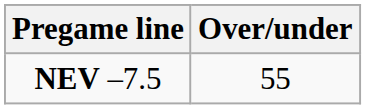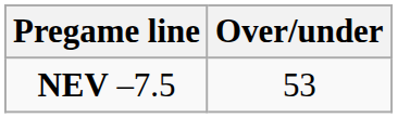 <table class="wikitable">
 <tr align="center">
 <th style=>Pregame line</th>
 <th style=>Over/under</th>
 </tr>
 <tr align="center">
 <td><strong>NEV</strong> –7.5</td>
-<td>55</td>
+<td>53</td>
 </tr>
 </table>
